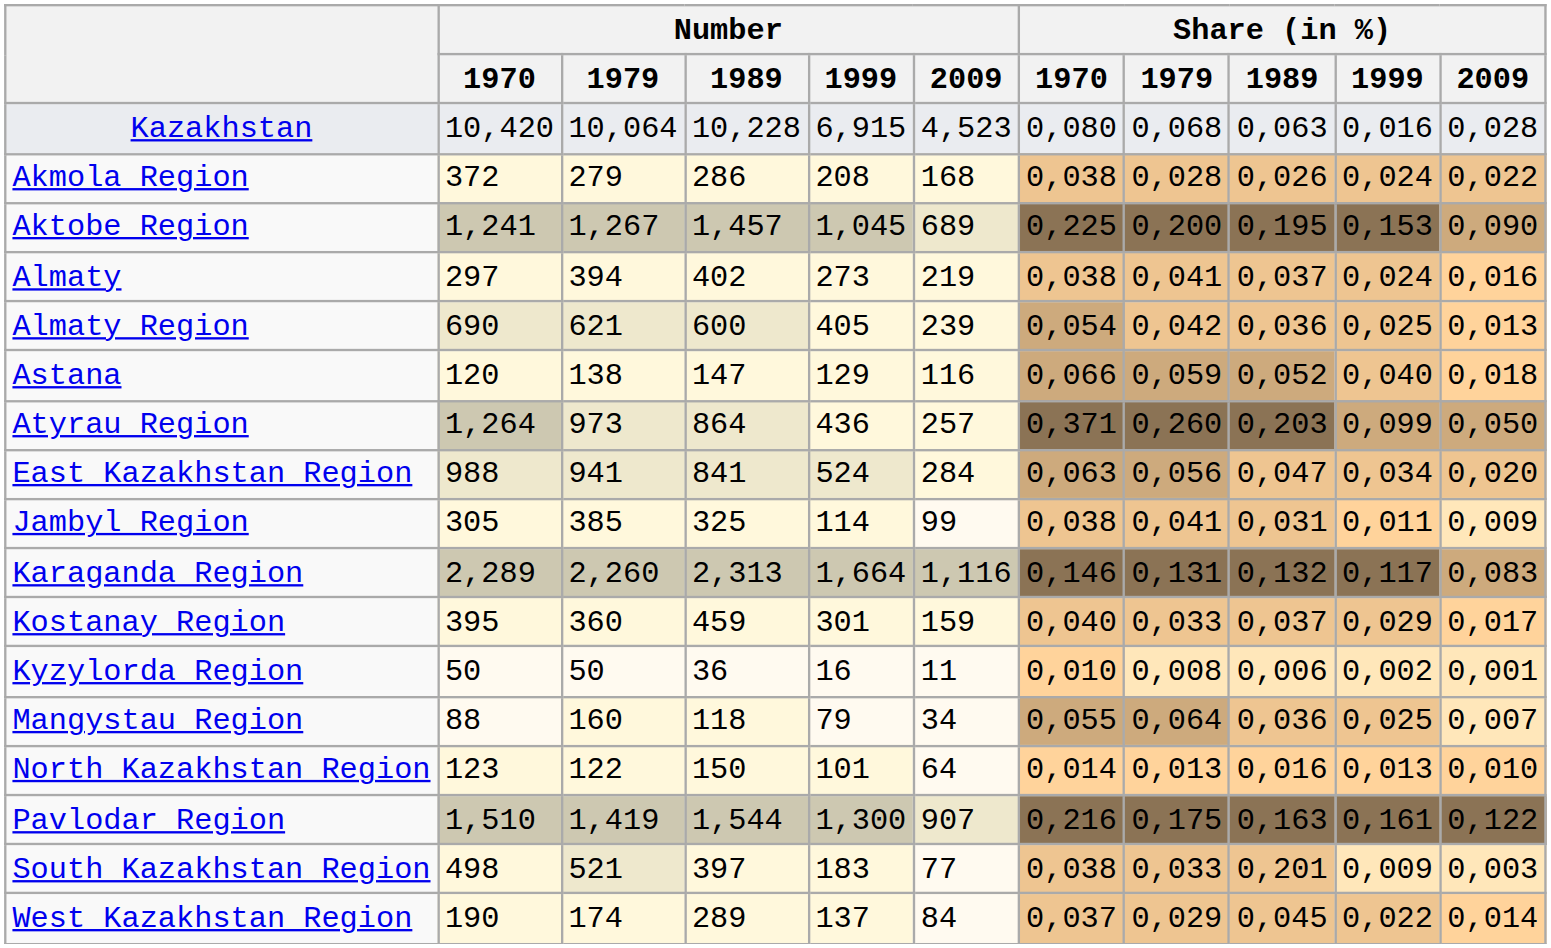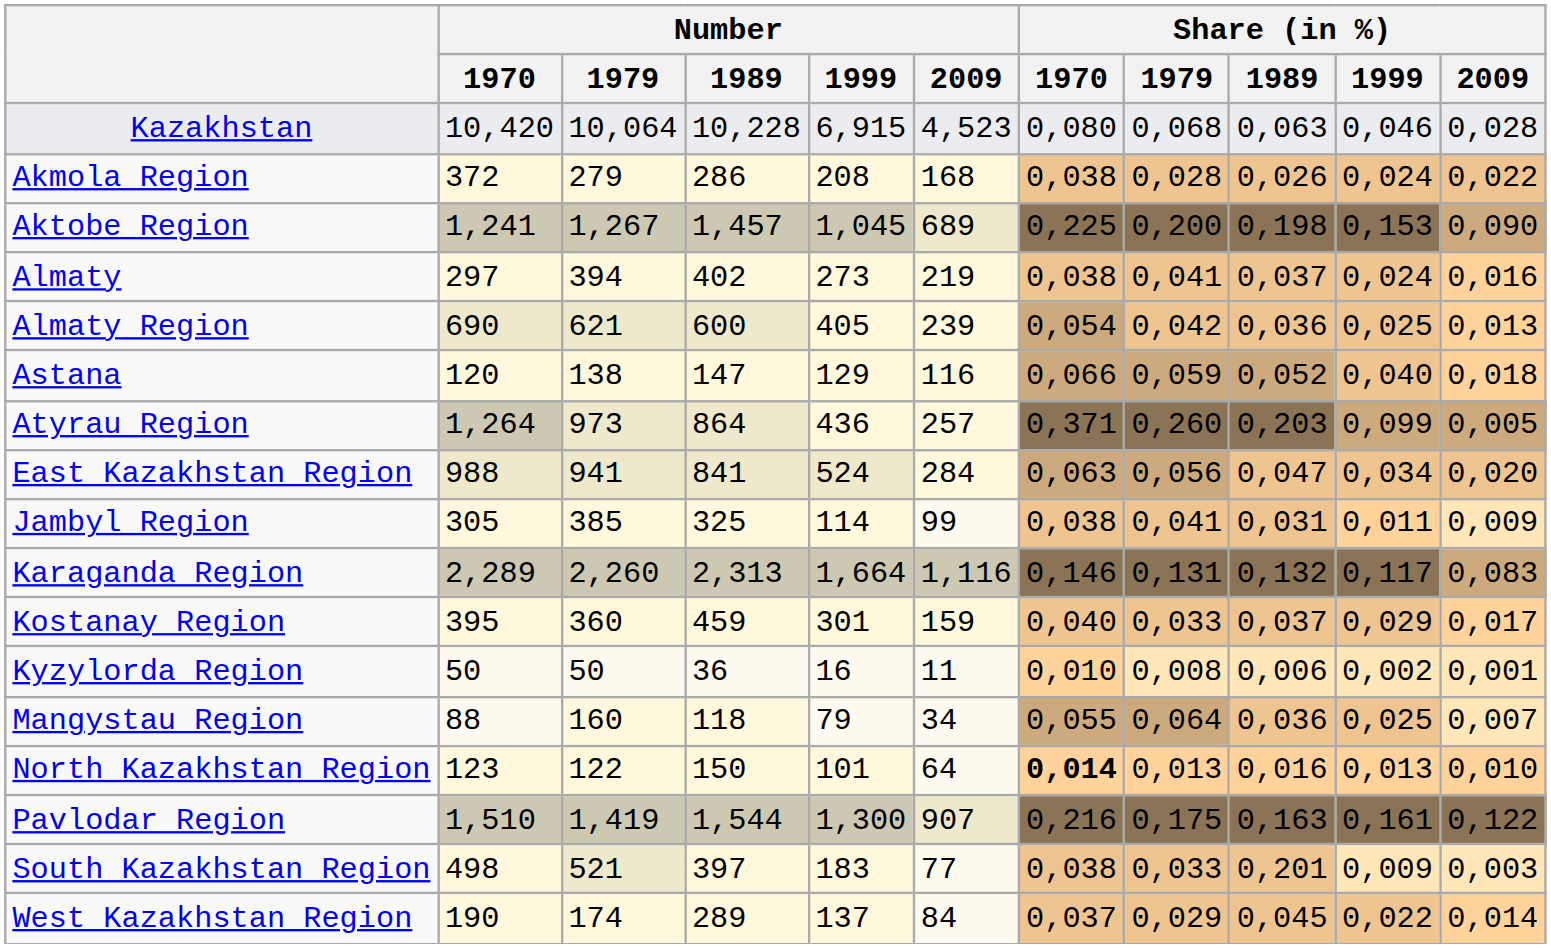 <table class="wikitable sortable" style="margin-left:auto;margin-right:auto" style="text-align:right;">
 <tr bgcolor="#ececec" valign=top>
 <th rowspan="2"></th>
 <th colspan="5">Number</th>
 <th colspan="5">Share (in %)</th>
 </tr>
 <tr bgcolor="#eaecf0" valign=top>
 <th>1970</th>
 <th>1979</th>
 <th>1989</th>
 <th>1999</th>
 <th>2009</th>
 <th>1970</th>
 <th>1979</th>
 <th>1989</th>
 <th>1999</th>
 <th>2009</th>
 </tr>
 <tr bgcolor="#eaecf0" valign=top>
 <td align="center"><a href='#'>Kazakhstan</a></td>
 <td>10,420</td>
 <td>10,064</td>
 <td>10,228</td>
 <td>6,915</td>
 <td>4,523</td>
 <td>0,080</td>
 <td>0,068</td>
 <td>0,063</td>
-<td>0,016</td>
+<td>0,046</td>
 <td>0,028</td>
 </tr>
 <tr>
 <td align="left"><a href='#'>Akmola Region</a></td>
 <td bgcolor="#FFF8DC">372</td>
 <td bgcolor="#FFF8DC">279</td>
 <td bgcolor="#FFF8DC">286</td>
 <td bgcolor="#FFF8DC">208</td>
 <td bgcolor="#FFF8DC">168</td>
 <td bgcolor="#EEC591">0,038</td>
 <td bgcolor="#EEC591">0,028</td>
 <td bgcolor="#EEC591">0,026</td>
 <td bgcolor="#EEC591">0,024</td>
 <td bgcolor="#EEC591">0,022</td>
 </tr>
 <tr>
 <td align="left"><a href='#'>Aktobe Region</a></td>
 <td bgcolor="#CDC8B1">1,241</td>
 <td bgcolor="#CDC8B1">1,267</td>
 <td bgcolor="#CDC8B1">1,457</td>
 <td bgcolor="#CDC8B1">1,045</td>
 <td bgcolor="#EEE8CD">689</td>
 <td bgcolor="#8B7355">0,225</td>
 <td bgcolor="#8B7355">0,200</td>
-<td bgcolor="#8B7355">0,195</td>
+<td bgcolor="#8B7355">0,198</td>
 <td bgcolor="#8B7355">0,153</td>
 <td bgcolor="#CDAA7D">0,090</td>
 </tr>
 <tr>
 <td align="left"><a href='#'>Almaty</a></td>
 <td bgcolor="#FFF8DC">297</td>
 <td bgcolor="#FFF8DC">394</td>
 <td bgcolor="#FFF8DC">402</td>
 <td bgcolor="#FFF8DC">273</td>
 <td bgcolor="#FFF8DC">219</td>
 <td bgcolor="#EEC591">0,038</td>
 <td bgcolor="#EEC591">0,041</td>
 <td bgcolor="#EEC591">0,037</td>
 <td bgcolor="#EEC591">0,024</td>
 <td bgcolor="#FFD39B">0,016</td>
 </tr>
 <tr>
 <td align="left"><a href='#'>Almaty Region</a></td>
 <td bgcolor="#EEE8CD">690</td>
 <td bgcolor="#EEE8CD">621</td>
 <td bgcolor="#EEE8CD">600</td>
 <td bgcolor="#FFF8DC">405</td>
 <td bgcolor="#FFF8DC">239</td>
 <td bgcolor="#CDAA7D">0,054</td>
 <td bgcolor="#EEC591">0,042</td>
 <td bgcolor="#EEC591">0,036</td>
 <td bgcolor="#EEC591">0,025</td>
 <td bgcolor="#FFD39B">0,013</td>
 </tr>
 <tr>
 <td align="left"><a href='#'>Astana</a></td>
 <td bgcolor="#FFF8DC">120</td>
 <td bgcolor="#FFF8DC">138</td>
 <td bgcolor="#FFF8DC">147</td>
 <td bgcolor="#FFF8DC">129</td>
 <td bgcolor="#FFF8DC">116</td>
 <td bgcolor="#CDAA7D">0,066</td>
 <td bgcolor="#CDAA7D">0,059</td>
 <td bgcolor="#CDAA7D">0,052</td>
 <td bgcolor="#EEC591">0,040</td>
 <td bgcolor="#FFD39B">0,018</td>
 </tr>
 <tr>
 <td align="left"><a href='#'>Atyrau Region</a></td>
 <td bgcolor="#CDC8B1">1,264</td>
 <td bgcolor="#EEE8CD">973</td>
 <td bgcolor="#EEE8CD">864</td>
 <td bgcolor="#FFF8DC">436</td>
 <td bgcolor="#FFF8DC">257</td>
 <td bgcolor="#8B7355">0,371</td>
 <td bgcolor="#8B7355">0,260</td>
 <td bgcolor="#8B7355">0,203</td>
 <td bgcolor="#CDAA7D">0,099</td>
-<td bgcolor="#CDAA7D">0,050</td>
+<td bgcolor="#CDAA7D">0,005</td>
 </tr>
 <tr>
 <td align="left"><a href='#'>East Kazakhstan Region</a></td>
 <td bgcolor="#EEE8CD">988</td>
 <td bgcolor="#EEE8CD">941</td>
 <td bgcolor="#EEE8CD">841</td>
 <td bgcolor="#EEE8CD">524</td>
 <td bgcolor="#FFF8DC">284</td>
 <td bgcolor="#CDAA7D">0,063</td>
 <td bgcolor="#CDAA7D">0,056</td>
 <td bgcolor="#EEC591">0,047</td>
 <td bgcolor="#EEC591">0,034</td>
 <td bgcolor="#EEC591">0,020</td>
 </tr>
 <tr>
 <td align="left"><a href='#'>Jambyl Region</a></td>
 <td bgcolor="#FFF8DC">305</td>
 <td bgcolor="#FFF8DC">385</td>
 <td bgcolor="#FFF8DC">325</td>
 <td bgcolor="#FFF8DC">114</td>
 <td bgcolor="#FFFAF0">99</td>
 <td bgcolor="#EEC591">0,038</td>
 <td bgcolor="#EEC591">0,041</td>
 <td bgcolor="#EEC591">0,031</td>
 <td bgcolor="#FFD39B">0,011</td>
 <td bgcolor="#FFE7BA">0,009</td>
 </tr>
 <tr>
 <td align="left"><a href='#'>Karaganda Region</a></td>
 <td bgcolor="#CDC8B1">2,289</td>
 <td bgcolor="#CDC8B1">2,260</td>
 <td bgcolor="#CDC8B1">2,313</td>
 <td bgcolor="#CDC8B1">1,664</td>
 <td bgcolor="#CDC8B1">1,116</td>
 <td bgcolor="#8B7355">0,146</td>
 <td bgcolor="#8B7355">0,131</td>
 <td bgcolor="#8B7355">0,132</td>
 <td bgcolor="#8B7355">0,117</td>
 <td bgcolor="#CDAA7D">0,083</td>
 </tr>
 <tr>
 <td align="left"><a href='#'>Kostanay Region</a></td>
 <td bgcolor="#FFF8DC">395</td>
 <td bgcolor="#FFF8DC">360</td>
 <td bgcolor="#FFF8DC">459</td>
 <td bgcolor="#FFF8DC">301</td>
 <td bgcolor="#FFF8DC">159</td>
 <td bgcolor="#EEC591">0,040</td>
 <td bgcolor="#EEC591">0,033</td>
 <td bgcolor="#EEC591">0,037</td>
 <td bgcolor="#EEC591">0,029</td>
 <td bgcolor="#FFD39B">0,017</td>
 </tr>
 <tr>
 <td align="left"><a href='#'>Kyzylorda Region</a></td>
 <td bgcolor="#FFFAF0">50</td>
 <td bgcolor="#FFFAF0">50</td>
 <td bgcolor="#FFFAF0">36</td>
 <td bgcolor="#FFFAF0">16</td>
 <td bgcolor="#FFFAF0">11</td>
 <td bgcolor="#FFD39B">0,010</td>
 <td bgcolor="#FFE7BA">0,008</td>
 <td bgcolor="#FFE7BA">0,006</td>
 <td bgcolor="#FFE7BA">0,002</td>
 <td bgcolor="#FFE7BA">0,001</td>
 </tr>
 <tr>
 <td align="left"><a href='#'>Mangystau Region</a></td>
 <td bgcolor="#FFFAF0">88</td>
 <td bgcolor="#FFF8DC">160</td>
 <td bgcolor="#FFF8DC">118</td>
 <td bgcolor="#FFFAF0">79</td>
 <td bgcolor="#FFFAF0">34</td>
 <td bgcolor="#CDAA7D">0,055</td>
 <td bgcolor="#CDAA7D">0,064</td>
 <td bgcolor="#EEC591">0,036</td>
 <td bgcolor="#EEC591">0,025</td>
 <td bgcolor="#FFE7BA">0,007</td>
 </tr>
 <tr>
 <td align="left"><a href='#'>North Kazakhstan Region</a></td>
 <td bgcolor="#FFF8DC">123</td>
 <td bgcolor="#FFF8DC">122</td>
 <td bgcolor="#FFF8DC">150</td>
 <td bgcolor="#FFF8DC">101</td>
 <td bgcolor="#FFFAF0">64</td>
-<td bgcolor="#FFD39B">0,014</td>
+<td bgcolor="#FFD39B"><strong>0,014</strong></td>
 <td bgcolor="#FFD39B">0,013</td>
 <td bgcolor="#FFD39B">0,016</td>
 <td bgcolor="#FFD39B">0,013</td>
 <td bgcolor="#FFD39B">0,010</td>
 </tr>
 <tr>
 <td align="left"><a href='#'>Pavlodar Region</a></td>
 <td bgcolor="#CDC8B1">1,510</td>
 <td bgcolor="#CDC8B1">1,419</td>
 <td bgcolor="#CDC8B1">1,544</td>
 <td bgcolor="#CDC8B1">1,300</td>
 <td bgcolor="#EEE8CD">907</td>
 <td bgcolor="#8B7355">0,216</td>
 <td bgcolor="#8B7355">0,175</td>
 <td bgcolor="#8B7355">0,163</td>
 <td bgcolor="#8B7355">0,161</td>
 <td bgcolor="#8B7355">0,122</td>
 </tr>
 <tr>
 <td align="left"><a href='#'>South Kazakhstan Region</a></td>
 <td bgcolor="#FFF8DC">498</td>
 <td bgcolor="#EEE8CD">521</td>
 <td bgcolor="#FFF8DC">397</td>
 <td bgcolor="#FFF8DC">183</td>
 <td bgcolor="#FFFAF0">77</td>
 <td bgcolor="#EEC591">0,038</td>
 <td bgcolor="#EEC591">0,033</td>
 <td bgcolor="#EEC591">0,201</td>
 <td bgcolor="#FFE7BA">0,009</td>
 <td bgcolor="#FFE7BA">0,003</td>
 </tr>
 <tr>
 <td align="left"><a href='#'>West Kazakhstan Region</a></td>
 <td bgcolor="#FFF8DC">190</td>
 <td bgcolor="#FFF8DC">174</td>
 <td bgcolor="#FFF8DC">289</td>
 <td bgcolor="#FFF8DC">137</td>
 <td bgcolor="#FFFAF0">84</td>
 <td bgcolor="#EEC591">0,037</td>
 <td bgcolor="#EEC591">0,029</td>
 <td bgcolor="#EEC591">0,045</td>
 <td bgcolor="#EEC591">0,022</td>
 <td bgcolor="#FFD39B">0,014</td>
 </tr>
 </table>
